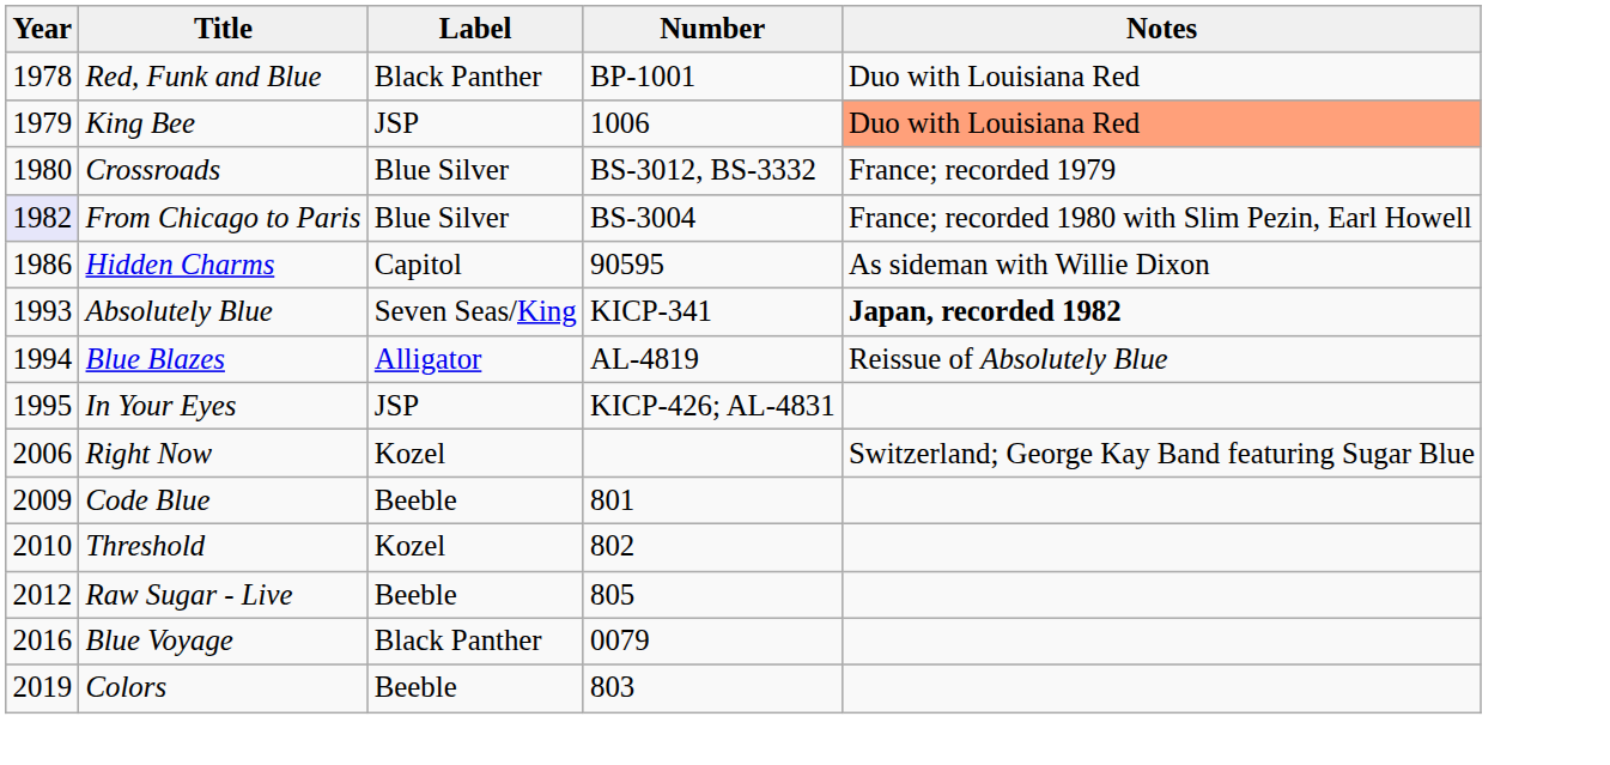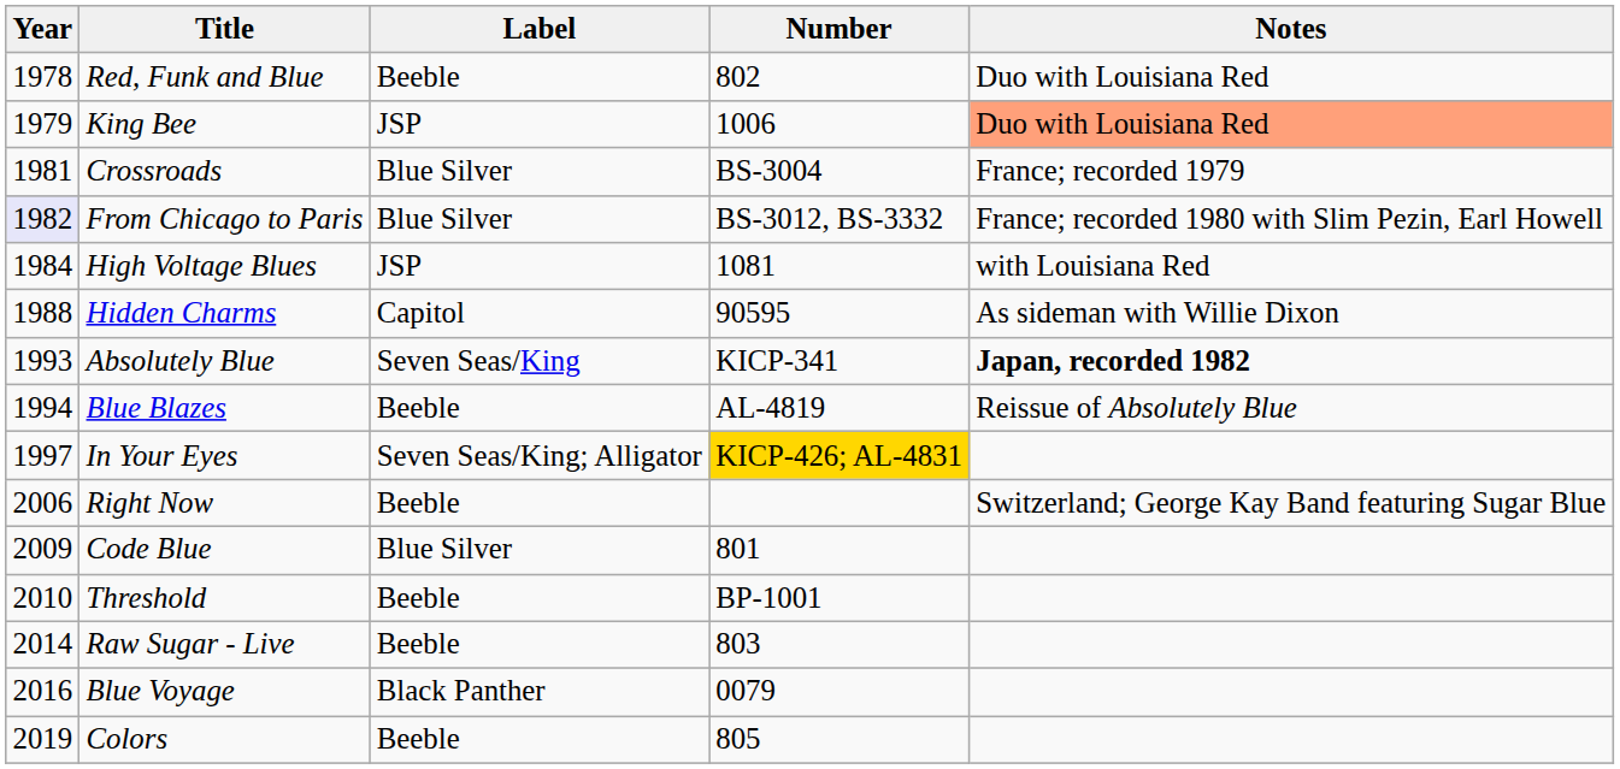 <table class="wikitable sortable">
 <tr style="text-align:center; background:#f0f0f0;">
 <td><strong>Year</strong></td>
 <td><strong>Title</strong></td>
 <td><strong>Label</strong></td>
 <td><strong>Number</strong></td>
 <td><strong>Notes</strong></td>
 </tr>
 <tr>
 <td>1978</td>
 <td><em>Red, Funk and Blue</em></td>
-<td>Black Panther</td>
-<td>BP-1001</td>
+<td>Beeble</td>
+<td>802</td>
 <td>Duo with Louisiana Red</td>
 </tr>
 <tr>
 <td>1979</td>
 <td><em>King Bee</em></td>
 <td>JSP</td>
 <td>1006</td>
 <td style="background: lightsalmon;">Duo with Louisiana Red</td>
 </tr>
 <tr>
-<td>1980</td>
+<td>1981</td>
 <td><em>Crossroads</em></td>
 <td>Blue Silver</td>
-<td>BS-3012, BS-3332</td>
+<td>BS-3004</td>
 <td>France; recorded 1979</td>
 </tr>
 <tr>
 <td style="background: lavender;">1982</td>
 <td><em>From Chicago to Paris</em></td>
 <td>Blue Silver</td>
-<td>BS-3004</td>
+<td>BS-3012, BS-3332</td>
 <td>France; recorded 1980 with Slim Pezin, Earl Howell</td>
 </tr>
 <tr>
-<td>1986</td>
+<td>1984</td>
+<td><em>High Voltage Blues</em></td>
+<td>JSP</td>
+<td>1081</td>
+<td>with Louisiana Red</td>
+</tr>
+<tr>
+<td>1988</td>
 <td><em><a href='#'>Hidden Charms</a></em></td>
 <td>Capitol</td>
 <td>90595</td>
 <td>As sideman with Willie Dixon</td>
 </tr>
 <tr>
 <td>1993</td>
 <td><em>Absolutely Blue</em></td>
 <td>Seven Seas/<a href='#'>King</a></td>
 <td>KICP-341</td>
 <td><strong>Japan, recorded 1982</strong></td>
 </tr>
 <tr>
 <td>1994</td>
 <td><em><a href='#'>Blue Blazes</a></em></td>
-<td><a href='#'>Alligator</a></td>
+<td>Beeble</td>
 <td>AL-4819</td>
 <td>Reissue of <em>Absolutely Blue</em></td>
 </tr>
 <tr>
-<td>1995</td>
+<td>1997</td>
 <td><em>In Your Eyes</em></td>
-<td>JSP</td>
-<td>KICP-426; AL-4831</td>
+<td>Seven Seas/King; Alligator</td>
+<td style="background: gold;">KICP-426; AL-4831</td>
 <td></td>
 </tr>
 <tr>
 <td>2006</td>
 <td><em>Right Now</em></td>
-<td>Kozel</td>
+<td>Beeble</td>
 <td></td>
 <td>Switzerland; George Kay Band featuring Sugar Blue</td>
 </tr>
 <tr>
 <td>2009</td>
 <td><em>Code Blue</em></td>
-<td>Beeble</td>
+<td>Blue Silver</td>
 <td>801</td>
 <td></td>
 </tr>
 <tr>
 <td>2010</td>
 <td><em>Threshold</em></td>
-<td>Kozel</td>
-<td>802</td>
+<td>Beeble</td>
+<td>BP-1001</td>
 <td></td>
 </tr>
 <tr>
-<td>2012</td>
+<td>2014</td>
 <td><em>Raw Sugar - Live</em></td>
 <td>Beeble</td>
-<td>805</td>
+<td>803</td>
 <td></td>
 </tr>
 <tr>
 <td>2016</td>
 <td><em>Blue Voyage</em></td>
 <td>Black Panther</td>
 <td>0079</td>
 <td></td>
 </tr>
 <tr>
 <td>2019</td>
 <td><em>Colors</em></td>
 <td>Beeble</td>
-<td>803</td>
+<td>805</td>
 <td></td>
 </tr>
 </table>
